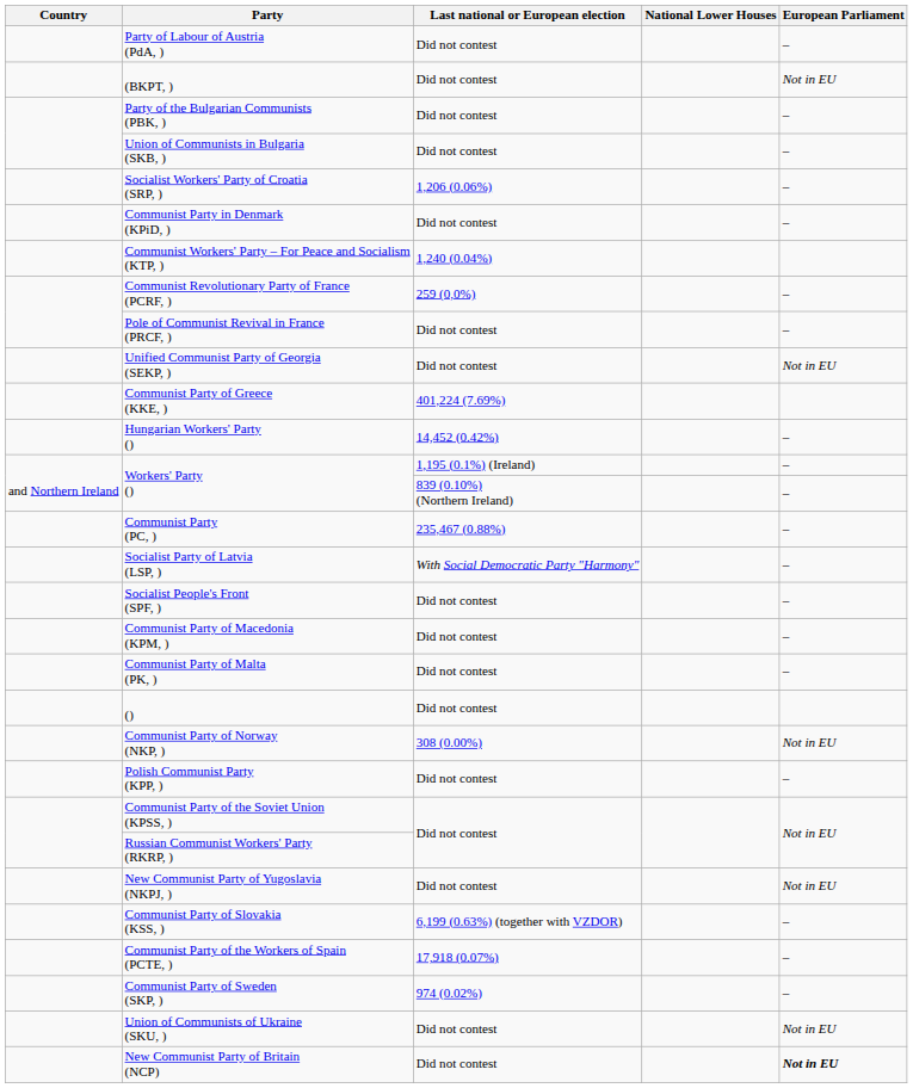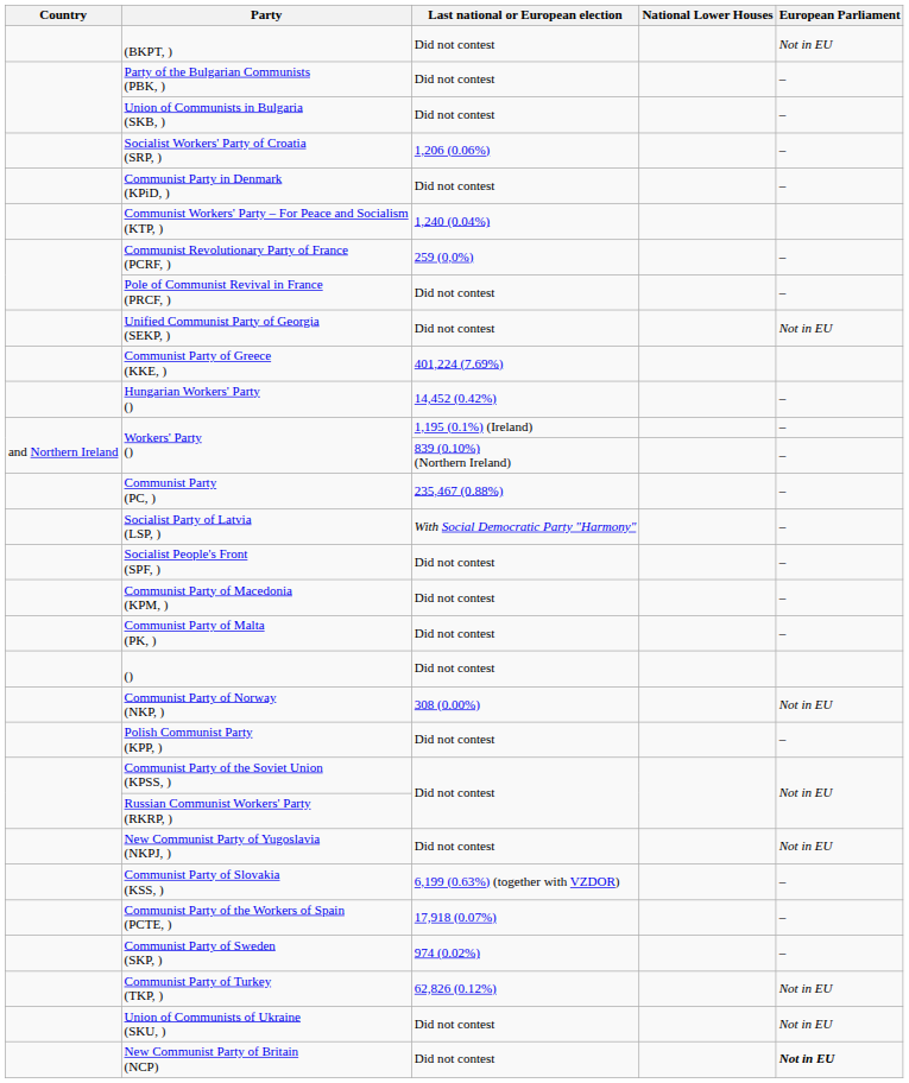 <table class="wikitable">
 <tr>
 <th>Country</th>
 <th>Party</th>
 <th>Last national or European election</th>
 <th>National Lower Houses</th>
 <th>European Parliament</th>
-</tr>
-<tr>
-<td></td>
-<td><a href='#'>Party of Labour of Austria</a><br>(PdA, <em></em>)</td>
-<td>Did not contest</td>
-<td></td>
-<td>–</td>
 </tr>
 <tr>
 <td></td>
 <td><br>(BKPT, <em></em>)</td>
 <td>Did not contest</td>
 <td></td>
 <td><em>Not in EU</em></td>
 </tr>
 <tr>
 <td rowspan="2"></td>
 <td><a href='#'>Party of the Bulgarian Communists</a><br>(PBK, <em></em>)</td>
 <td>Did not contest</td>
 <td></td>
 <td>–</td>
 </tr>
 <tr>
 <td><a href='#'>Union of Communists in Bulgaria</a><br>(SKB, <em></em>)</td>
 <td>Did not contest</td>
 <td></td>
 <td>–</td>
 </tr>
 <tr>
 <td></td>
 <td><a href='#'>Socialist Workers' Party of Croatia</a><br>(SRP, <em></em>)</td>
 <td><a href='#'>1,206 (0.06%)</a></td>
 <td></td>
 <td>–</td>
 </tr>
 <tr>
 <td></td>
 <td><a href='#'>Communist Party in Denmark</a><br>(KPiD, <em></em>)</td>
 <td>Did not contest</td>
 <td></td>
 <td>–</td>
 </tr>
 <tr>
 <td></td>
 <td><a href='#'>Communist Workers' Party – For Peace and Socialism</a><br>(KTP, <em></em>)</td>
 <td><a href='#'>1,240 (0.04%)</a></td>
 <td></td>
 <td></td>
 </tr>
 <tr>
 <td rowspan="2"></td>
 <td><a href='#'>Communist Revolutionary Party of France</a><br>(PCRF, <em></em>)</td>
 <td><a href='#'>259 (0,0%)</a></td>
 <td></td>
 <td>–</td>
 </tr>
 <tr>
 <td><a href='#'>Pole of Communist Revival in France</a><br>(PRCF, <em></em>)</td>
 <td>Did not contest</td>
 <td></td>
 <td>–</td>
 </tr>
 <tr>
 <td></td>
 <td><a href='#'>Unified Communist Party of Georgia</a><br>(SEKP, <em></em>)</td>
 <td>Did not contest</td>
 <td></td>
 <td><em>Not in EU</em></td>
 </tr>
 <tr>
 <td></td>
 <td><a href='#'>Communist Party of Greece</a><br>(KKE, <em></em>)</td>
 <td><a href='#'>401,224 (7.69%)</a></td>
 <td></td>
 <td></td>
 </tr>
 <tr>
 <td></td>
 <td><a href='#'>Hungarian Workers' Party</a><br>(<em></em>)</td>
 <td><a href='#'>14,452 (0.42%)</a></td>
 <td></td>
 <td>–</td>
 </tr>
 <tr>
 <td rowspan="2"><br>and <a href='#'>Northern Ireland</a> </td>
 <td rowspan="2"><a href='#'>Workers' Party</a><br>(<em></em>)</td>
 <td><a href='#'>1,195 (0.1%)</a> (Ireland)</td>
 <td></td>
 <td>–</td>
 </tr>
 <tr>
 <td><a href='#'>839 (0.10%)</a><br>(Northern Ireland)</td>
 <td></td>
 <td>–</td>
 </tr>
 <tr>
 <td></td>
 <td><a href='#'>Communist Party</a><br>(PC, <em></em>)</td>
 <td><a href='#'>235,467 (0.88%)</a></td>
 <td></td>
 <td>–</td>
 </tr>
 <tr>
 <td></td>
 <td><a href='#'>Socialist Party of Latvia</a><br>(LSP, <em></em>)</td>
 <td><em>With <a href='#'>Social Democratic Party "Harmony"</a></em></td>
 <td></td>
 <td>–</td>
 </tr>
 <tr>
 <td></td>
 <td><a href='#'>Socialist People's Front</a><br>(SPF, <em></em>)</td>
 <td>Did not contest</td>
 <td></td>
 <td>–</td>
 </tr>
 <tr>
 <td></td>
 <td><a href='#'>Communist Party of Macedonia</a><br>(KPM, <em></em>)</td>
 <td>Did not contest</td>
 <td></td>
 <td>–</td>
 </tr>
 <tr>
 <td></td>
 <td><a href='#'>Communist Party of Malta</a><br>(PK, <em></em>)</td>
 <td>Did not contest</td>
 <td></td>
 <td>–</td>
 </tr>
 <tr>
 <td></td>
 <td><br>(<em></em>)</td>
 <td>Did not contest</td>
 <td></td>
 <td></td>
 </tr>
 <tr>
 <td></td>
 <td><a href='#'>Communist Party of Norway</a><br>(NKP, <em></em>)</td>
 <td><a href='#'>308 (0.00%)</a></td>
 <td></td>
 <td><em>Not in EU</em></td>
 </tr>
 <tr>
 <td></td>
 <td><a href='#'>Polish Communist Party</a><br>(KPP, <em></em>)</td>
 <td>Did not contest</td>
 <td></td>
 <td>–</td>
 </tr>
 <tr>
 <td rowspan="2"></td>
 <td><a href='#'>Communist Party of the Soviet Union</a><br>(KPSS, <em></em>)</td>
 <td rowspan="2">Did not contest</td>
 <td rowspan="2"></td>
 <td rowspan="2"><em>Not in EU</em></td>
 </tr>
 <tr>
 <td><a href='#'>Russian Communist Workers' Party</a><br>(RKRP, <em></em>)</td>
 </tr>
 <tr>
 <td></td>
 <td><a href='#'>New Communist Party of Yugoslavia</a><br>(NKPJ, <em></em>)</td>
 <td>Did not contest</td>
 <td></td>
 <td><em>Not in EU</em></td>
 </tr>
 <tr>
 <td></td>
 <td><a href='#'>Communist Party of Slovakia</a><br>(KSS, <em></em>)</td>
 <td><a href='#'>6,199 (0.63%)</a> (together with <a href='#'>VZDOR</a>)</td>
 <td></td>
 <td>–</td>
 </tr>
 <tr>
 <td></td>
 <td><a href='#'>Communist Party of the Workers of Spain</a><br>(PCTE, <em></em>)</td>
 <td><a href='#'>17,918 (0.07%)</a></td>
 <td></td>
 <td>–</td>
 </tr>
 <tr>
 <td></td>
 <td><a href='#'>Communist Party of Sweden</a><br>(SKP, <em></em>)</td>
 <td><a href='#'>974 (0.02%)</a></td>
 <td></td>
 <td>–</td>
 </tr>
 <tr>
 <td></td>
+<td><a href='#'>Communist Party of Turkey</a><br>(TKP, <em></em>)</td>
+<td><a href='#'>62,826 (0.12%)</a></td>
+<td></td>
+<td><em>Not in EU</em></td>
+</tr>
+<tr>
+<td></td>
 <td><a href='#'>Union of Communists of Ukraine</a><br>(SKU, <em></em>)</td>
 <td>Did not contest</td>
 <td></td>
 <td><em>Not in EU</em></td>
 </tr>
 <tr>
 <td><br></td>
 <td><a href='#'>New Communist Party of Britain</a><br>(NCP)</td>
 <td>Did not contest</td>
 <td></td>
 <td><strong><em>Not in EU</em></strong></td>
 </tr>
 </table>
